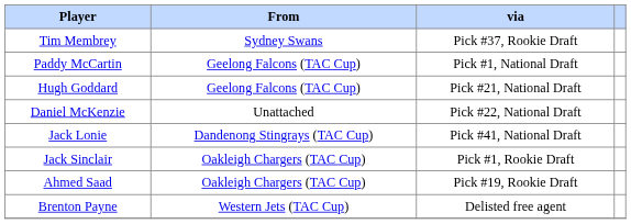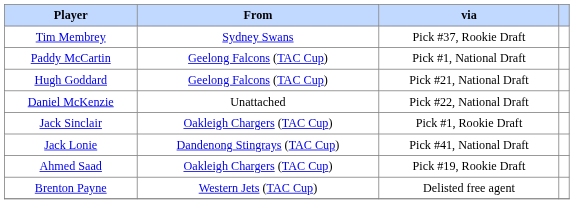 <table border="1" cellpadding="4" cellspacing="0"  style="text-align:center; font-size:95%; border-collapse:collapse; width:80%;">
 <tr style="background:#C1D8FF;">
 <th>Player</th>
 <th>From</th>
 <th>via</th>
 <th></th>
 </tr>
 <tr>
 <td><a href='#'>Tim Membrey</a></td>
 <td><a href='#'>Sydney Swans</a></td>
 <td>Pick #37, Rookie Draft</td>
 <td></td>
 </tr>
 <tr>
 <td><a href='#'>Paddy McCartin</a></td>
 <td><a href='#'>Geelong Falcons</a> (<a href='#'>TAC Cup</a>)</td>
 <td>Pick #1, National Draft</td>
 <td></td>
 </tr>
 <tr>
 <td><a href='#'>Hugh Goddard</a></td>
 <td><a href='#'>Geelong Falcons</a> (<a href='#'>TAC Cup</a>)</td>
 <td>Pick #21, National Draft</td>
 <td></td>
 </tr>
 <tr>
 <td><a href='#'>Daniel McKenzie</a></td>
 <td>Unattached</td>
 <td>Pick #22, National Draft</td>
 <td></td>
 </tr>
 <tr>
+<td><a href='#'>Jack Sinclair</a></td>
+<td><a href='#'>Oakleigh Chargers</a> (<a href='#'>TAC Cup</a>)</td>
+<td>Pick #1, Rookie Draft</td>
+<td></td>
+</tr>
+<tr>
 <td><a href='#'>Jack Lonie</a></td>
 <td><a href='#'>Dandenong Stingrays</a> (<a href='#'>TAC Cup</a>)</td>
 <td>Pick #41, National Draft</td>
-<td></td>
-</tr>
-<tr>
-<td><a href='#'>Jack Sinclair</a></td>
-<td><a href='#'>Oakleigh Chargers</a> (<a href='#'>TAC Cup</a>)</td>
-<td>Pick #1, Rookie Draft</td>
 <td></td>
 </tr>
 <tr>
 <td><a href='#'>Ahmed Saad</a></td>
 <td><a href='#'>Oakleigh Chargers</a> (<a href='#'>TAC Cup</a>)</td>
 <td>Pick #19, Rookie Draft</td>
 <td></td>
 </tr>
 <tr>
 <td><a href='#'>Brenton Payne</a></td>
 <td><a href='#'>Western Jets</a> (<a href='#'>TAC Cup</a>)</td>
 <td>Delisted free agent</td>
 <td></td>
 </tr>
 <tr>
 </tr>
 </table>
